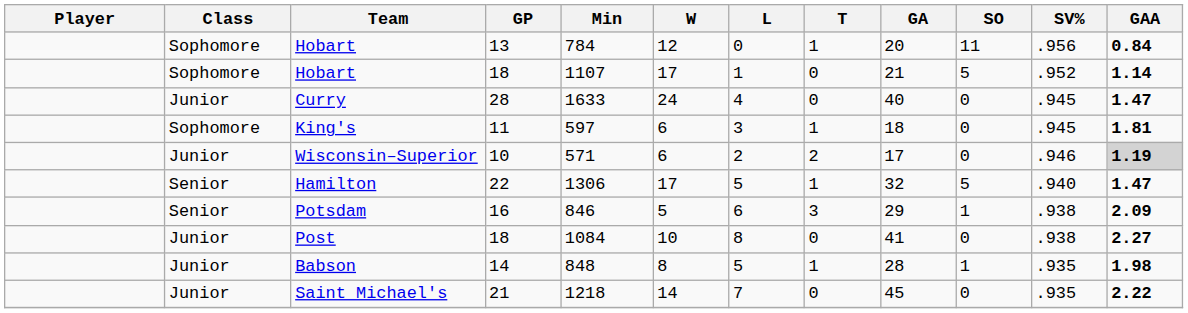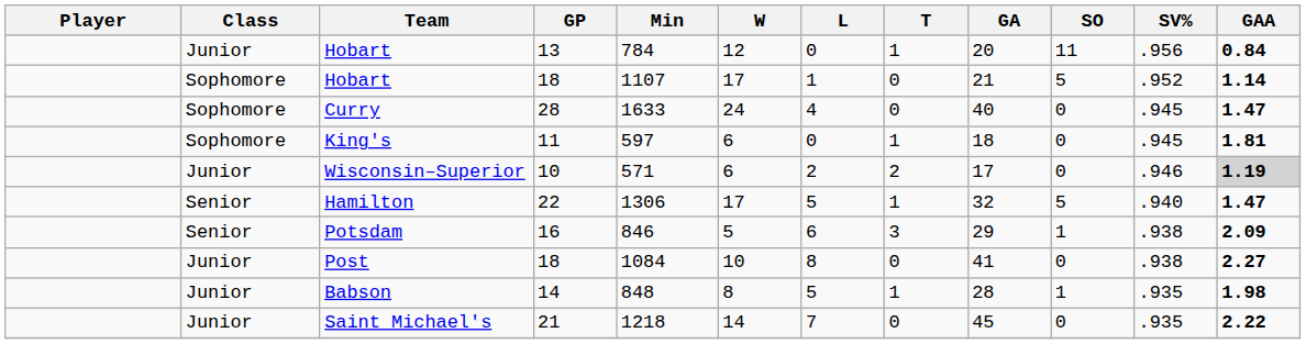 <table class="wikitable sortable">
 <tr>
 <th style="width: 9em;">Player</th>
 <th style="width: 7em;">Class</th>
 <th style="width: 11em;">Team</th>
 <th style="width: 4em;">GP</th>
 <th style="width: 5em;">Min</th>
 <th style="width: 4em;">W</th>
 <th style="width: 4em;">L</th>
 <th style="width: 4em;">T</th>
 <th style="width: 4em;">GA</th>
 <th style="width: 4em;">SO</th>
 <th style="width: 4em;">SV%</th>
 <th style="width: 4em;">GAA</th>
 </tr>
 <tr>
 <td></td>
-<td>Sophomore</td>
+<td>Junior</td>
 <td><a href='#'>Hobart</a></td>
 <td>13</td>
 <td>784</td>
 <td>12</td>
 <td>0</td>
 <td>1</td>
 <td>20</td>
 <td>11</td>
 <td>.956</td>
 <td><strong>0.84</strong></td>
 </tr>
 <tr>
 <td></td>
 <td>Sophomore</td>
 <td><a href='#'>Hobart</a></td>
 <td>18</td>
 <td>1107</td>
 <td>17</td>
 <td>1</td>
 <td>0</td>
 <td>21</td>
 <td>5</td>
 <td>.952</td>
 <td><strong>1.14</strong></td>
 </tr>
 <tr>
 <td></td>
-<td>Junior</td>
+<td>Sophomore</td>
 <td><a href='#'>Curry</a></td>
 <td>28</td>
 <td>1633</td>
 <td>24</td>
 <td>4</td>
 <td>0</td>
 <td>40</td>
 <td>0</td>
 <td>.945</td>
 <td><strong>1.47</strong></td>
 </tr>
 <tr>
 <td></td>
 <td>Sophomore</td>
 <td><a href='#'>King's</a></td>
 <td>11</td>
 <td>597</td>
 <td>6</td>
-<td>3</td>
+<td>0</td>
 <td>1</td>
 <td>18</td>
 <td>0</td>
 <td>.945</td>
 <td><strong>1.81</strong></td>
 </tr>
 <tr>
 <td></td>
 <td>Junior</td>
 <td><a href='#'>Wisconsin–Superior</a></td>
 <td>10</td>
 <td>571</td>
 <td>6</td>
 <td>2</td>
 <td>2</td>
 <td>17</td>
 <td>0</td>
 <td>.946</td>
 <td style="background: lightgrey;"><strong>1.19</strong></td>
 </tr>
 <tr>
 <td></td>
 <td>Senior</td>
 <td><a href='#'>Hamilton</a></td>
 <td>22</td>
 <td>1306</td>
 <td>17</td>
 <td>5</td>
 <td>1</td>
 <td>32</td>
 <td>5</td>
 <td>.940</td>
 <td><strong>1.47</strong></td>
 </tr>
 <tr>
 <td></td>
 <td>Senior</td>
 <td><a href='#'>Potsdam</a></td>
 <td>16</td>
 <td>846</td>
 <td>5</td>
 <td>6</td>
 <td>3</td>
 <td>29</td>
 <td>1</td>
 <td>.938</td>
 <td><strong>2.09</strong></td>
 </tr>
 <tr>
 <td></td>
 <td>Junior</td>
 <td><a href='#'>Post</a></td>
 <td>18</td>
 <td>1084</td>
 <td>10</td>
 <td>8</td>
 <td>0</td>
 <td>41</td>
 <td>0</td>
 <td>.938</td>
 <td><strong>2.27</strong></td>
 </tr>
 <tr>
 <td></td>
 <td>Junior</td>
 <td><a href='#'>Babson</a></td>
 <td>14</td>
 <td>848</td>
 <td>8</td>
 <td>5</td>
 <td>1</td>
 <td>28</td>
 <td>1</td>
 <td>.935</td>
 <td><strong>1.98</strong></td>
 </tr>
 <tr>
 <td></td>
 <td>Junior</td>
 <td><a href='#'>Saint Michael's</a></td>
 <td>21</td>
 <td>1218</td>
 <td>14</td>
 <td>7</td>
 <td>0</td>
 <td>45</td>
 <td>0</td>
 <td>.935</td>
 <td><strong>2.22</strong></td>
 </tr>
 <tr>
 </tr>
 </table>
